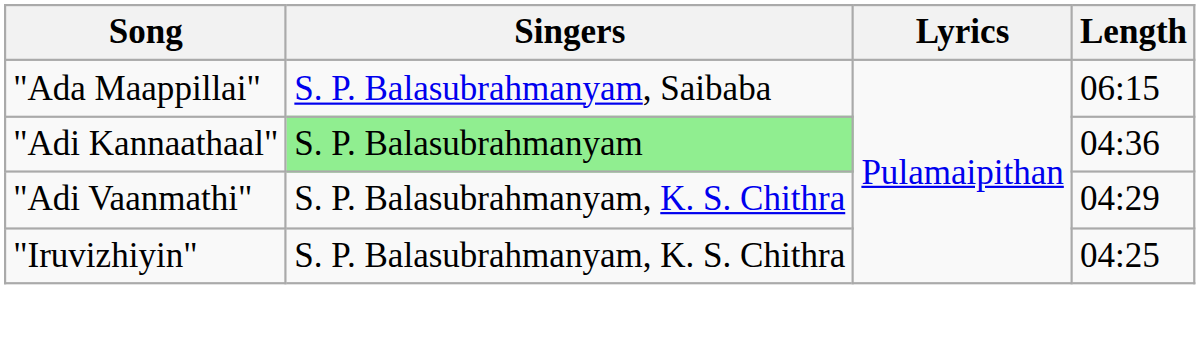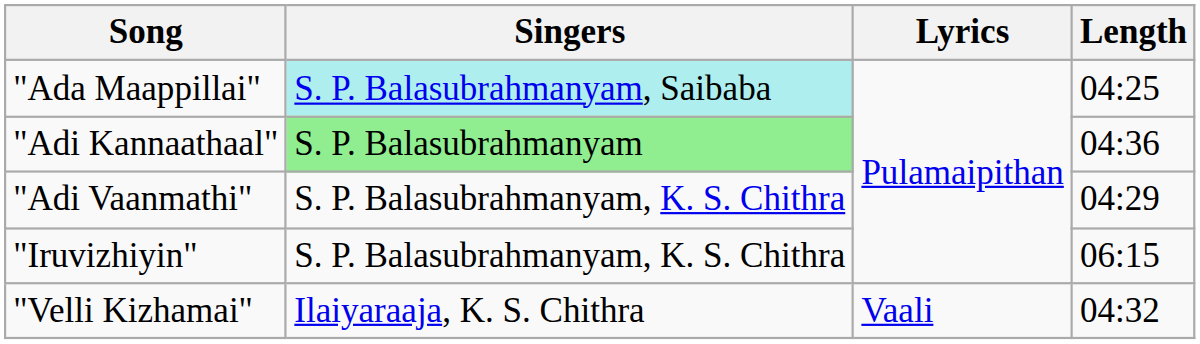 <table class="wikitable">
 <tr>
 <th>Song</th>
 <th>Singers</th>
 <th>Lyrics</th>
 <th>Length</th>
 </tr>
 <tr>
 <td>"Ada Maappillai"</td>
-<td><a href='#'>S. P. Balasubrahmanyam</a>, Saibaba</td>
+<td style="background: paleturquoise;"><a href='#'>S. P. Balasubrahmanyam</a>, Saibaba</td>
 <td rowspan=4><a href='#'>Pulamaipithan</a></td>
-<td>06:15</td>
+<td>04:25</td>
 </tr>
 <tr>
 <td>"Adi Kannaathaal"</td>
 <td style="background: lightgreen;">S. P. Balasubrahmanyam</td>
 <td>04:36</td>
 </tr>
 <tr>
 <td>"Adi Vaanmathi"</td>
 <td>S. P. Balasubrahmanyam, <a href='#'>K. S. Chithra</a></td>
 <td>04:29</td>
 </tr>
 <tr>
 <td>"Iruvizhiyin"</td>
 <td>S. P. Balasubrahmanyam, K. S. Chithra</td>
-<td>04:25</td>
+<td>06:15</td>
+</tr>
+<tr>
+<td>"Velli Kizhamai"</td>
+<td><a href='#'>Ilaiyaraaja</a>, K. S. Chithra</td>
+<td><a href='#'>Vaali</a></td>
+<td>04:32</td>
 </tr>
 </table>
